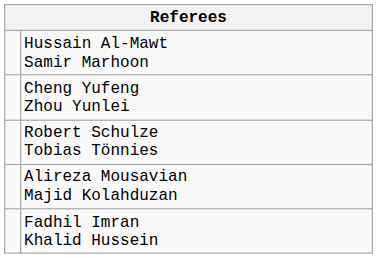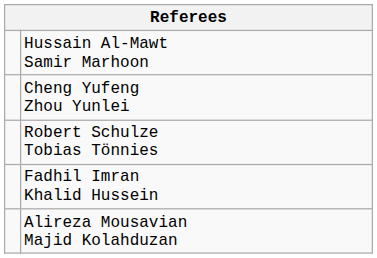 <table class="wikitable" style="width:300px;">
 <tr>
 <th colspan=2>Referees</th>
 </tr>
 <tr>
 <td align=left></td>
 <td>Hussain Al-Mawt<br>Samir Marhoon</td>
 </tr>
 <tr>
 <td align=left></td>
 <td>Cheng Yufeng<br>Zhou Yunlei</td>
 </tr>
 <tr>
 <td align=left></td>
 <td>Robert Schulze<br>Tobias Tönnies</td>
 </tr>
 <tr>
 <td align=left></td>
-<td>Alireza Mousavian<br>Majid Kolahduzan</td>
+<td>Fadhil Imran<br>Khalid Hussein</td>
 </tr>
 <tr>
 <td align=left></td>
-<td>Fadhil Imran<br>Khalid Hussein</td>
+<td>Alireza Mousavian<br>Majid Kolahduzan</td>
 </tr>
 </table>
